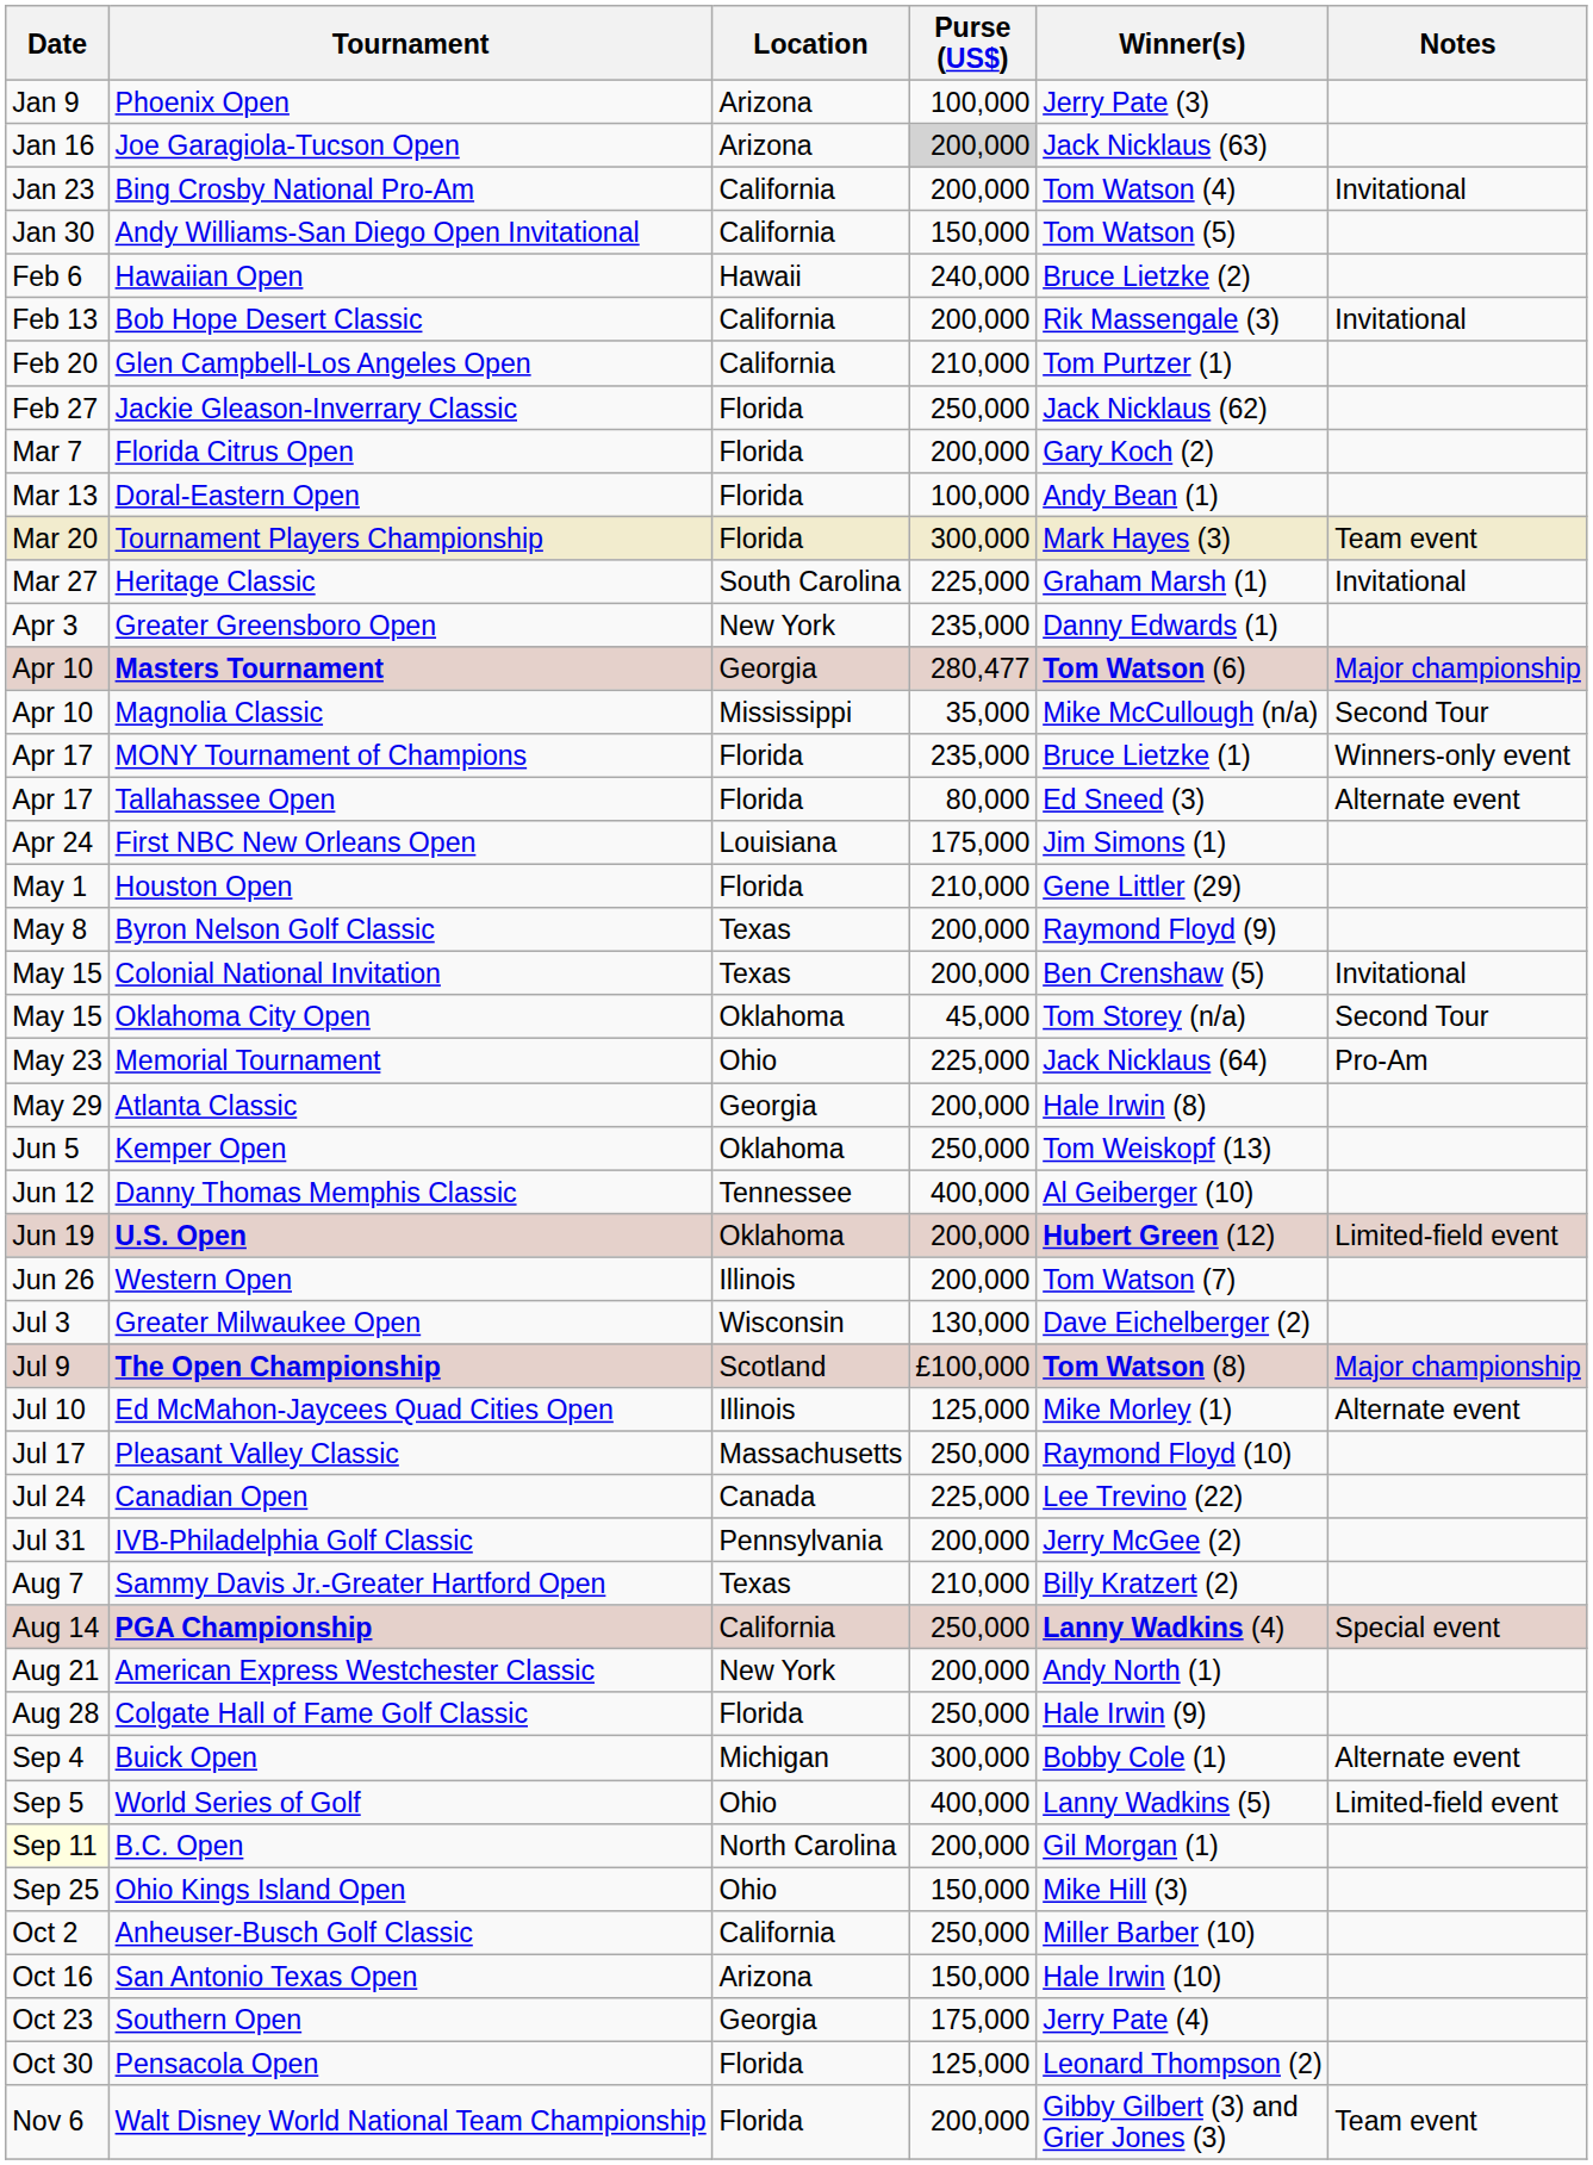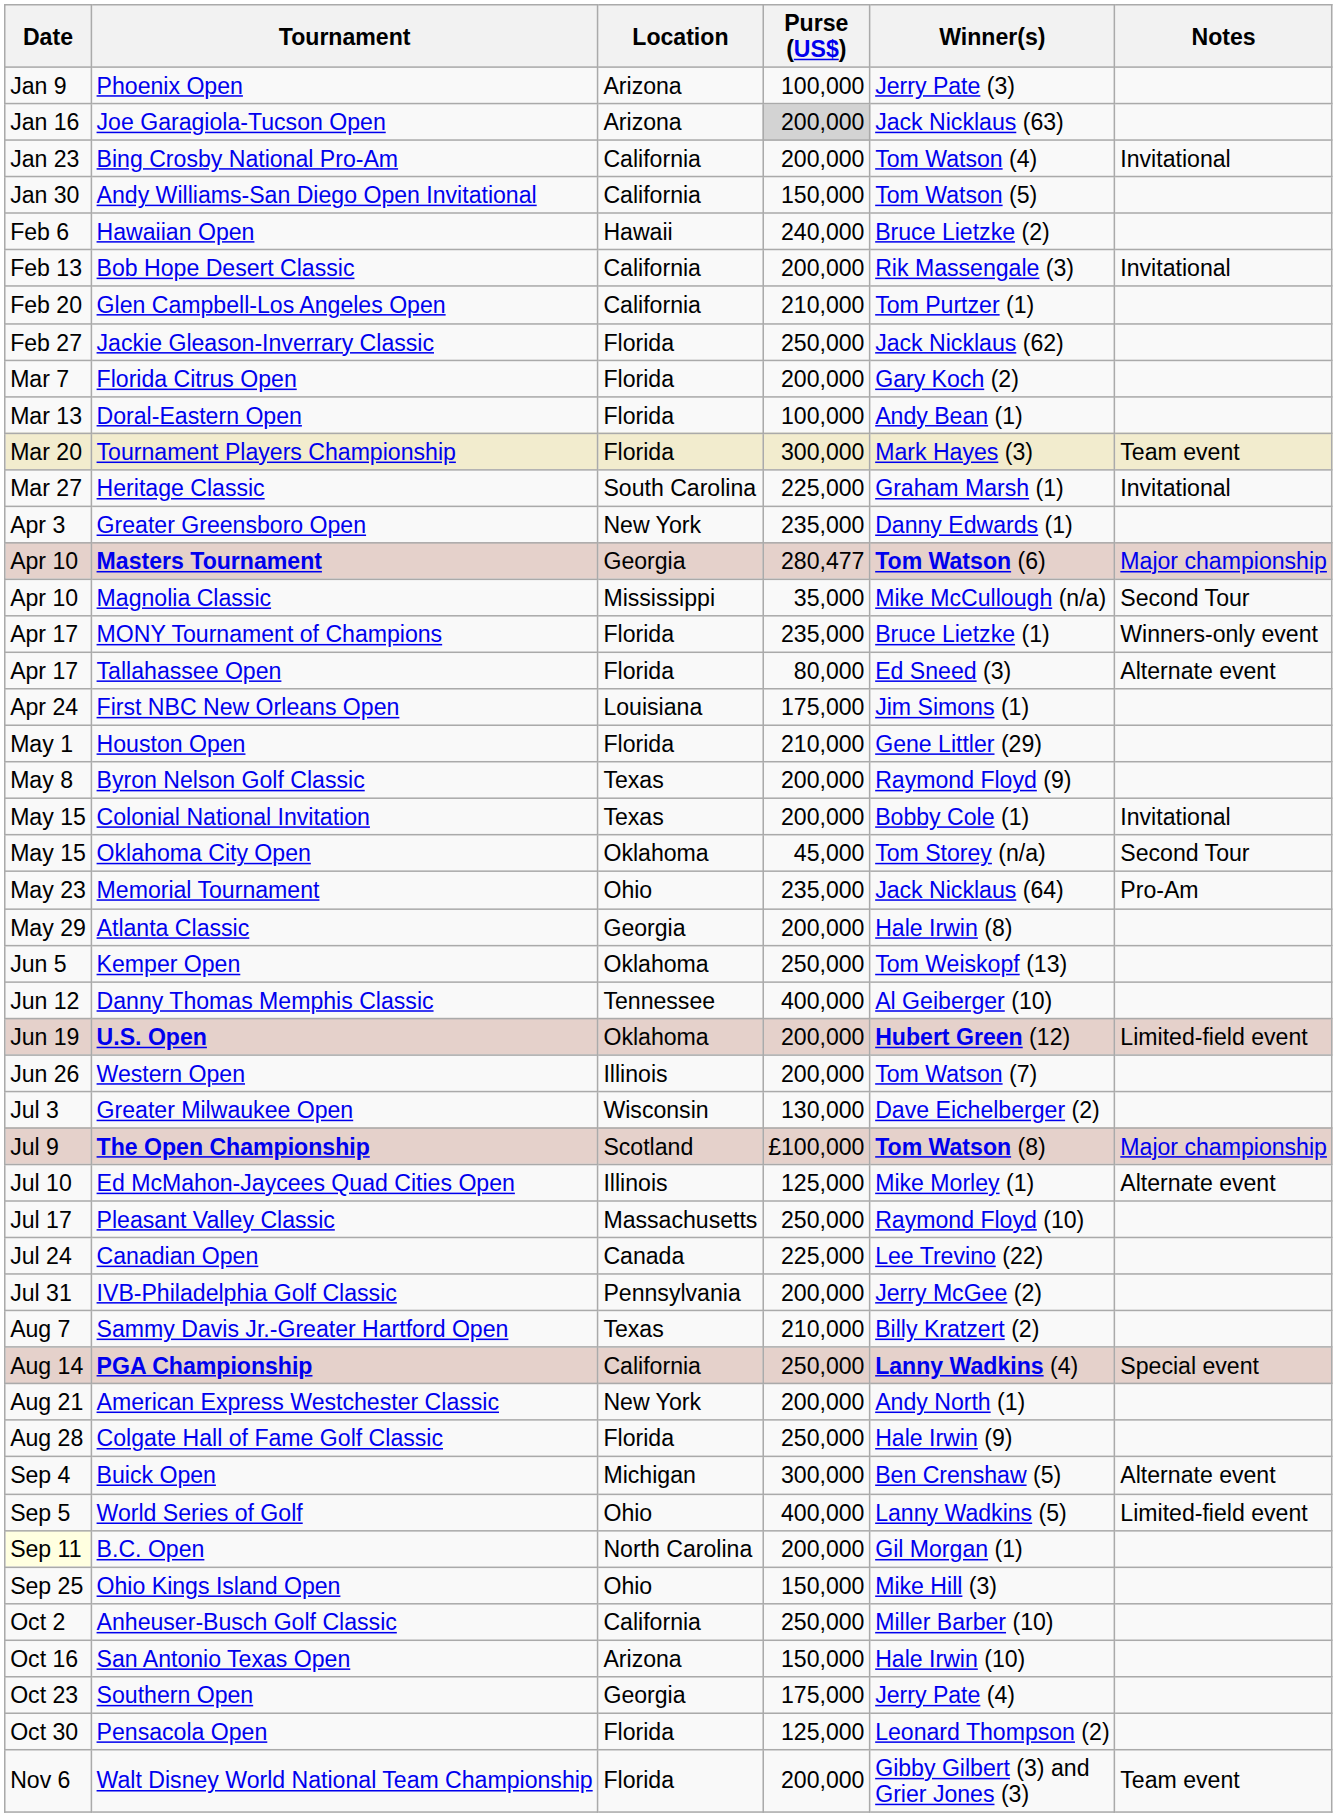 <table class="wikitable" style="font-size:95%">
 <tr>
 <th>Date</th>
 <th>Tournament</th>
 <th>Location</th>
 <th>Purse<br>(<a href='#'>US$</a>)</th>
 <th>Winner(s)</th>
 <th>Notes</th>
 </tr>
 <tr>
 <td>Jan 9</td>
 <td><a href='#'>Phoenix Open</a></td>
 <td>Arizona</td>
 <td align=right>100,000</td>
 <td> <a href='#'>Jerry Pate</a> (3)</td>
 <td></td>
 </tr>
 <tr>
 <td>Jan 16</td>
 <td><a href='#'>Joe Garagiola-Tucson Open</a></td>
 <td>Arizona</td>
 <td align=right style="background: lightgrey;">200,000</td>
 <td> <a href='#'>Jack Nicklaus</a> (63)</td>
 <td></td>
 </tr>
 <tr>
 <td>Jan 23</td>
 <td><a href='#'>Bing Crosby National Pro-Am</a></td>
 <td>California</td>
 <td align=right>200,000</td>
 <td> <a href='#'>Tom Watson</a> (4)</td>
 <td>Invitational</td>
 </tr>
 <tr>
 <td>Jan 30</td>
 <td><a href='#'>Andy Williams-San Diego Open Invitational</a></td>
 <td>California</td>
 <td align=right>150,000</td>
 <td> <a href='#'>Tom Watson</a> (5)</td>
 <td></td>
 </tr>
 <tr>
 <td>Feb 6</td>
 <td><a href='#'>Hawaiian Open</a></td>
 <td>Hawaii</td>
 <td align=right>240,000</td>
 <td> <a href='#'>Bruce Lietzke</a> (2)</td>
 <td></td>
 </tr>
 <tr>
 <td>Feb 13</td>
 <td><a href='#'>Bob Hope Desert Classic</a></td>
 <td>California</td>
 <td align=right>200,000</td>
 <td> <a href='#'>Rik Massengale</a> (3)</td>
 <td>Invitational</td>
 </tr>
 <tr>
 <td>Feb 20</td>
 <td><a href='#'>Glen Campbell-Los Angeles Open</a></td>
 <td>California</td>
 <td align=right>210,000</td>
 <td> <a href='#'>Tom Purtzer</a> (1)</td>
 <td></td>
 </tr>
 <tr>
 <td>Feb 27</td>
 <td><a href='#'>Jackie Gleason-Inverrary Classic</a></td>
 <td>Florida</td>
 <td align=right>250,000</td>
 <td> <a href='#'>Jack Nicklaus</a> (62)</td>
 <td></td>
 </tr>
 <tr>
 <td>Mar 7</td>
 <td><a href='#'>Florida Citrus Open</a></td>
 <td>Florida</td>
 <td align=right>200,000</td>
 <td> <a href='#'>Gary Koch</a> (2)</td>
 <td></td>
 </tr>
 <tr>
 <td>Mar 13</td>
 <td><a href='#'>Doral-Eastern Open</a></td>
 <td>Florida</td>
 <td align=right>100,000</td>
 <td> <a href='#'>Andy Bean</a> (1)</td>
 <td></td>
 </tr>
 <tr style="background:#f2ecce;">
 <td>Mar 20</td>
 <td><a href='#'>Tournament Players Championship</a></td>
 <td>Florida</td>
 <td align=right>300,000</td>
 <td> <a href='#'>Mark Hayes</a> (3)</td>
 <td>Team event</td>
 </tr>
 <tr>
 <td>Mar 27</td>
 <td><a href='#'>Heritage Classic</a></td>
 <td>South Carolina</td>
 <td align=right>225,000</td>
 <td> <a href='#'>Graham Marsh</a> (1)</td>
 <td>Invitational</td>
 </tr>
 <tr>
 <td>Apr 3</td>
 <td><a href='#'>Greater Greensboro Open</a></td>
 <td>New York</td>
 <td align=right>235,000</td>
 <td> <a href='#'>Danny Edwards</a> (1)</td>
 <td></td>
 </tr>
 <tr style="background:#e5d1cb;">
 <td>Apr 10</td>
 <td><strong><a href='#'>Masters Tournament</a></strong></td>
 <td>Georgia</td>
 <td align=right>280,477</td>
 <td> <strong><a href='#'>Tom Watson</a></strong> (6)</td>
 <td><a href='#'>Major championship</a></td>
 </tr>
 <tr>
 <td>Apr 10</td>
 <td><a href='#'>Magnolia Classic</a></td>
 <td>Mississippi</td>
 <td align=right>35,000</td>
 <td> <a href='#'>Mike McCullough</a> (n/a)</td>
 <td>Second Tour</td>
 </tr>
 <tr>
 <td>Apr 17</td>
 <td><a href='#'>MONY Tournament of Champions</a></td>
 <td>Florida</td>
 <td align=right>235,000</td>
 <td> <a href='#'>Bruce Lietzke</a> (1)</td>
 <td>Winners-only event</td>
 </tr>
 <tr>
 <td>Apr 17</td>
 <td><a href='#'>Tallahassee Open</a></td>
 <td>Florida</td>
 <td align=right>80,000</td>
 <td> <a href='#'>Ed Sneed</a> (3)</td>
 <td>Alternate event</td>
 </tr>
 <tr>
 <td>Apr 24</td>
 <td><a href='#'>First NBC New Orleans Open</a></td>
 <td>Louisiana</td>
 <td align=right>175,000</td>
 <td> <a href='#'>Jim Simons</a> (1)</td>
 <td></td>
 </tr>
 <tr>
 <td>May 1</td>
 <td><a href='#'>Houston Open</a></td>
 <td>Florida</td>
 <td align=right>210,000</td>
 <td> <a href='#'>Gene Littler</a> (29)</td>
 <td></td>
 </tr>
 <tr>
 <td>May 8</td>
 <td><a href='#'>Byron Nelson Golf Classic</a></td>
 <td>Texas</td>
 <td align=right>200,000</td>
 <td> <a href='#'>Raymond Floyd</a> (9)</td>
 <td></td>
 </tr>
 <tr>
 <td>May 15</td>
 <td><a href='#'>Colonial National Invitation</a></td>
 <td>Texas</td>
 <td align=right>200,000</td>
-<td> <a href='#'>Ben Crenshaw</a> (5)</td>
+<td> <a href='#'>Bobby Cole</a> (1)</td>
 <td>Invitational</td>
 </tr>
 <tr>
 <td>May 15</td>
 <td><a href='#'>Oklahoma City Open</a></td>
 <td>Oklahoma</td>
 <td align=right>45,000</td>
 <td> <a href='#'>Tom Storey</a> (n/a)</td>
 <td>Second Tour</td>
 </tr>
 <tr>
 <td>May 23</td>
 <td><a href='#'>Memorial Tournament</a></td>
 <td>Ohio</td>
-<td align=right>225,000</td>
+<td align=right>235,000</td>
 <td> <a href='#'>Jack Nicklaus</a> (64)</td>
 <td>Pro-Am</td>
 </tr>
 <tr>
 <td>May 29</td>
 <td><a href='#'>Atlanta Classic</a></td>
 <td>Georgia</td>
 <td align=right>200,000</td>
 <td> <a href='#'>Hale Irwin</a> (8)</td>
 <td></td>
 </tr>
 <tr>
 <td>Jun 5</td>
 <td><a href='#'>Kemper Open</a></td>
 <td>Oklahoma</td>
 <td align=right>250,000</td>
 <td> <a href='#'>Tom Weiskopf</a> (13)</td>
 <td></td>
 </tr>
 <tr>
 <td>Jun 12</td>
 <td><a href='#'>Danny Thomas Memphis Classic</a></td>
 <td>Tennessee</td>
 <td align=right>400,000</td>
 <td> <a href='#'>Al Geiberger</a> (10)</td>
 <td></td>
 </tr>
 <tr style="background:#e5d1cb;">
 <td>Jun 19</td>
 <td><strong><a href='#'>U.S. Open</a></strong></td>
 <td>Oklahoma</td>
 <td align=right>200,000</td>
 <td> <strong><a href='#'>Hubert Green</a></strong> (12)</td>
 <td>Limited-field event</td>
 </tr>
 <tr>
 <td>Jun 26</td>
 <td><a href='#'>Western Open</a></td>
 <td>Illinois</td>
 <td align=right>200,000</td>
 <td> <a href='#'>Tom Watson</a> (7)</td>
 <td></td>
 </tr>
 <tr>
 <td>Jul 3</td>
 <td><a href='#'>Greater Milwaukee Open</a></td>
 <td>Wisconsin</td>
 <td align=right>130,000</td>
 <td> <a href='#'>Dave Eichelberger</a> (2)</td>
 <td></td>
 </tr>
 <tr style="background:#e5d1cb;">
 <td>Jul 9</td>
 <td><strong><a href='#'>The Open Championship</a></strong></td>
 <td>Scotland</td>
 <td align=right>£100,000</td>
 <td> <strong><a href='#'>Tom Watson</a></strong> (8)</td>
 <td><a href='#'>Major championship</a></td>
 </tr>
 <tr>
 <td>Jul 10</td>
 <td><a href='#'>Ed McMahon-Jaycees Quad Cities Open</a></td>
 <td>Illinois</td>
 <td align=right>125,000</td>
 <td> <a href='#'>Mike Morley</a> (1)</td>
 <td>Alternate event</td>
 </tr>
 <tr>
 <td>Jul 17</td>
 <td><a href='#'>Pleasant Valley Classic</a></td>
 <td>Massachusetts</td>
 <td align=right>250,000</td>
 <td> <a href='#'>Raymond Floyd</a> (10)</td>
 <td></td>
 </tr>
 <tr>
 <td>Jul 24</td>
 <td><a href='#'>Canadian Open</a></td>
 <td>Canada</td>
 <td align=right>225,000</td>
 <td> <a href='#'>Lee Trevino</a> (22)</td>
 <td></td>
 </tr>
 <tr>
 <td>Jul 31</td>
 <td><a href='#'>IVB-Philadelphia Golf Classic</a></td>
 <td>Pennsylvania</td>
 <td align=right>200,000</td>
 <td> <a href='#'>Jerry McGee</a> (2)</td>
 <td></td>
 </tr>
 <tr>
 <td>Aug 7</td>
 <td><a href='#'>Sammy Davis Jr.-Greater Hartford Open</a></td>
 <td>Texas</td>
 <td align=right>210,000</td>
 <td> <a href='#'>Billy Kratzert</a> (2)</td>
 <td></td>
 </tr>
 <tr style="background:#e5d1cb;">
 <td>Aug 14</td>
 <td><strong><a href='#'>PGA Championship</a></strong></td>
 <td>California</td>
 <td align=right>250,000</td>
 <td> <strong><a href='#'>Lanny Wadkins</a></strong> (4)</td>
 <td>Special event</td>
 </tr>
 <tr>
 <td>Aug 21</td>
 <td><a href='#'>American Express Westchester Classic</a></td>
 <td>New York</td>
 <td align=right>200,000</td>
 <td> <a href='#'>Andy North</a> (1)</td>
 <td></td>
 </tr>
 <tr>
 <td>Aug 28</td>
 <td><a href='#'>Colgate Hall of Fame Golf Classic</a></td>
 <td>Florida</td>
 <td align=right>250,000</td>
 <td> <a href='#'>Hale Irwin</a> (9)</td>
 <td></td>
 </tr>
 <tr>
 <td>Sep 4</td>
 <td><a href='#'>Buick Open</a></td>
 <td>Michigan</td>
 <td align=right>300,000</td>
-<td> <a href='#'>Bobby Cole</a> (1)</td>
+<td> <a href='#'>Ben Crenshaw</a> (5)</td>
 <td>Alternate event</td>
 </tr>
 <tr>
 <td>Sep 5</td>
 <td><a href='#'>World Series of Golf</a></td>
 <td>Ohio</td>
 <td align=right>400,000</td>
 <td> <a href='#'>Lanny Wadkins</a> (5)</td>
 <td>Limited-field event</td>
 </tr>
 <tr>
 <td style="background: lightyellow;">Sep 11</td>
 <td><a href='#'>B.C. Open</a></td>
 <td>North Carolina</td>
 <td align=right>200,000</td>
 <td> <a href='#'>Gil Morgan</a> (1)</td>
 <td></td>
 </tr>
 <tr>
 <td>Sep 25</td>
 <td><a href='#'>Ohio Kings Island Open</a></td>
 <td>Ohio</td>
 <td align=right>150,000</td>
 <td> <a href='#'>Mike Hill</a> (3)</td>
 <td></td>
 </tr>
 <tr>
 <td>Oct 2</td>
 <td><a href='#'>Anheuser-Busch Golf Classic</a></td>
 <td>California</td>
 <td align=right>250,000</td>
 <td> <a href='#'>Miller Barber</a> (10)</td>
 <td></td>
 </tr>
 <tr>
 <td>Oct 16</td>
 <td><a href='#'>San Antonio Texas Open</a></td>
 <td>Arizona</td>
 <td align=right>150,000</td>
 <td> <a href='#'>Hale Irwin</a> (10)</td>
 <td></td>
 </tr>
 <tr>
 <td>Oct 23</td>
 <td><a href='#'>Southern Open</a></td>
 <td>Georgia</td>
 <td align=right>175,000</td>
 <td> <a href='#'>Jerry Pate</a> (4)</td>
 <td></td>
 </tr>
 <tr>
 <td>Oct 30</td>
 <td><a href='#'>Pensacola Open</a></td>
 <td>Florida</td>
 <td align=right>125,000</td>
 <td> <a href='#'>Leonard Thompson</a> (2)</td>
 <td></td>
 </tr>
 <tr>
 <td>Nov 6</td>
 <td><a href='#'>Walt Disney World National Team Championship</a></td>
 <td>Florida</td>
 <td align=right>200,000</td>
 <td> <a href='#'>Gibby Gilbert</a> (3) and<br> <a href='#'>Grier Jones</a> (3)</td>
 <td>Team event</td>
 </tr>
 </table>
